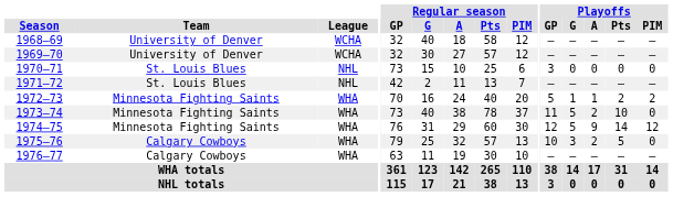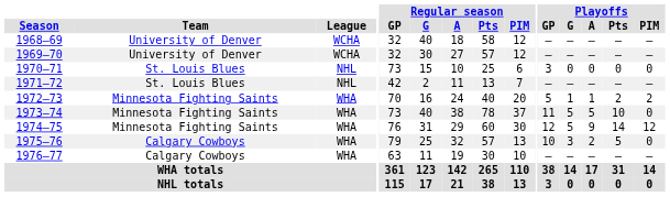 <table border="0" cellpadding="1" cellspacing="0" style="text-align:center; width:60em">
 <tr bgcolor="#e0e0e0">
 <th colspan="3" bgcolor="#ffffff"></th>
 <th rowspan="100" bgcolor="#ffffff"></th>
 <th colspan="5"><a href='#'>Regular season</a></th>
 <th rowspan="100" bgcolor="#ffffff"></th>
 <th colspan="5"><a href='#'>Playoffs</a></th>
 </tr>
 <tr bgcolor="#e0e0e0">
 <th><a href='#'>Season</a></th>
 <th>Team</th>
 <th>League</th>
 <th>GP</th>
 <th><a href='#'>G</a></th>
 <th><a href='#'>A</a></th>
 <th><a href='#'>Pts</a></th>
 <th><a href='#'>PIM</a></th>
 <th>GP</th>
 <th>G</th>
 <th>A</th>
 <th>Pts</th>
 <th>PIM</th>
 </tr>
 <tr>
 <td><a href='#'>1968–69</a></td>
 <td><a href='#'>University of Denver</a></td>
 <td><a href='#'>WCHA</a></td>
 <td>32</td>
 <td>40</td>
 <td>18</td>
 <td>58</td>
 <td>12</td>
 <td>—</td>
 <td>—</td>
 <td>—</td>
 <td>—</td>
 <td>—</td>
 </tr>
 <tr bgcolor="#f0f0f0">
 <td><a href='#'>1969–70</a></td>
 <td>University of Denver</td>
 <td>WCHA</td>
 <td>32</td>
 <td>30</td>
 <td>27</td>
 <td>57</td>
 <td>12</td>
 <td>—</td>
 <td>—</td>
 <td>—</td>
 <td>—</td>
 <td>—</td>
 </tr>
 <tr>
 <td><a href='#'>1970–71</a></td>
 <td><a href='#'>St. Louis Blues</a></td>
 <td><a href='#'>NHL</a></td>
 <td>73</td>
 <td>15</td>
 <td>10</td>
 <td>25</td>
 <td>6</td>
 <td>3</td>
 <td>0</td>
 <td>0</td>
 <td>0</td>
 <td>0</td>
 </tr>
 <tr bgcolor="#f0f0f0">
 <td><a href='#'>1971–72</a></td>
 <td>St. Louis Blues</td>
 <td>NHL</td>
 <td>42</td>
 <td>2</td>
 <td>11</td>
 <td>13</td>
 <td>7</td>
 <td>—</td>
 <td>—</td>
 <td>—</td>
 <td>—</td>
 <td>—</td>
 </tr>
 <tr>
 <td><a href='#'>1972–73</a></td>
 <td><a href='#'>Minnesota Fighting Saints</a></td>
 <td><a href='#'>WHA</a></td>
 <td>70</td>
 <td>16</td>
 <td>24</td>
 <td>40</td>
 <td>20</td>
 <td>5</td>
 <td>1</td>
 <td>1</td>
 <td>2</td>
 <td>2</td>
 </tr>
 <tr bgcolor="#f0f0f0">
 <td><a href='#'>1973–74</a></td>
 <td>Minnesota Fighting Saints</td>
 <td>WHA</td>
 <td>73</td>
 <td>40</td>
 <td>38</td>
 <td>78</td>
 <td>37</td>
 <td>11</td>
 <td>5</td>
-<td>2</td>
+<td>5</td>
 <td>10</td>
 <td>0</td>
 </tr>
 <tr>
 <td><a href='#'>1974–75</a></td>
 <td>Minnesota Fighting Saints</td>
 <td>WHA</td>
 <td>76</td>
 <td>31</td>
 <td>29</td>
 <td>60</td>
 <td>30</td>
 <td>12</td>
 <td>5</td>
 <td>9</td>
 <td>14</td>
 <td>12</td>
 </tr>
 <tr bgcolor="#f0f0f0">
 <td><a href='#'>1975–76</a></td>
 <td><a href='#'>Calgary Cowboys</a></td>
 <td>WHA</td>
 <td>79</td>
 <td>25</td>
 <td>32</td>
 <td>57</td>
 <td>13</td>
 <td>10</td>
 <td>3</td>
 <td>2</td>
 <td>5</td>
 <td>0</td>
 </tr>
 <tr>
 <td><a href='#'>1976–77</a></td>
 <td>Calgary Cowboys</td>
 <td>WHA</td>
 <td>63</td>
 <td>11</td>
 <td>19</td>
 <td>30</td>
 <td>10</td>
 <td>—</td>
 <td>—</td>
 <td>—</td>
 <td>—</td>
 <td>—</td>
 </tr>
 <tr bgcolor="#e0e0e0">
 <th colspan="3">WHA totals</th>
 <th>361</th>
 <th>123</th>
 <th>142</th>
 <th>265</th>
 <th>110</th>
 <th>38</th>
 <th>14</th>
 <th>17</th>
 <th>31</th>
 <th>14</th>
 </tr>
 <tr bgcolor="#e0e0e0">
 <th colspan="3">NHL totals</th>
 <th>115</th>
 <th>17</th>
 <th>21</th>
 <th>38</th>
 <th>13</th>
 <th>3</th>
 <th>0</th>
 <th>0</th>
 <th>0</th>
 <th>0</th>
 </tr>
 </table>
